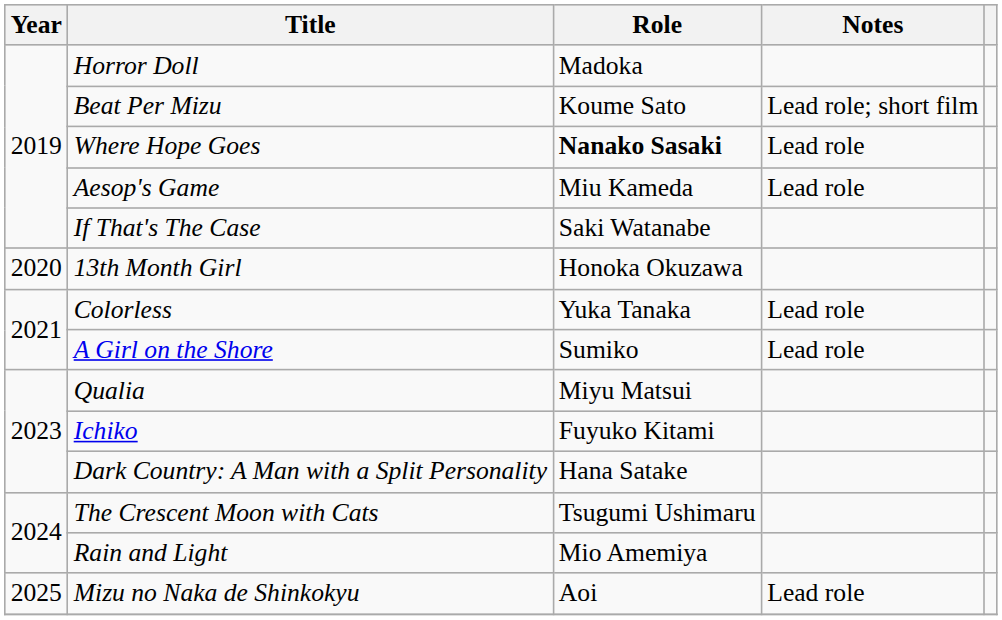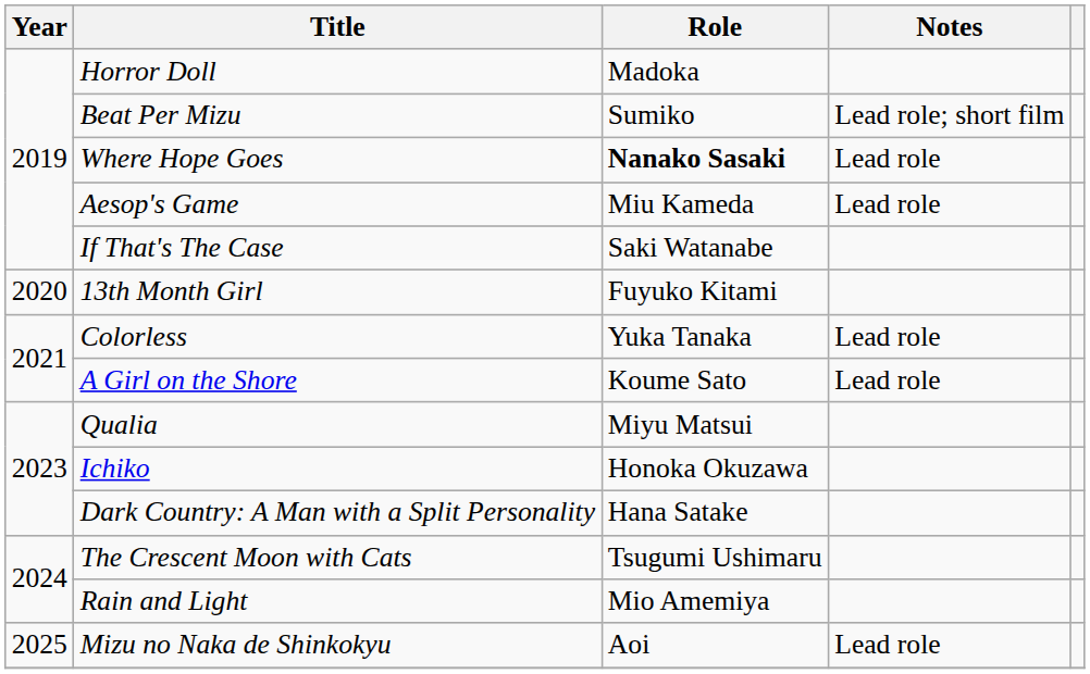 <table class="wikitable plainrowheaders sortable">
 <tr>
 <th>Year</th>
 <th>Title</th>
 <th>Role</th>
 <th class="unsortable">Notes</th>
 <th class="unsortable"></th>
 </tr>
 <tr>
 <td rowspan="5">2019</td>
 <td><em>Horror Doll</em></td>
 <td>Madoka</td>
 <td></td>
 <td></td>
 </tr>
 <tr>
 <td><em>Beat Per Mizu</em></td>
-<td>Koume Sato</td>
+<td>Sumiko</td>
 <td>Lead role; short film</td>
 <td></td>
 </tr>
 <tr>
 <td><em>Where Hope Goes</em></td>
 <td><strong>Nanako Sasaki</strong></td>
 <td>Lead role</td>
 <td></td>
 </tr>
 <tr>
 <td><em>Aesop's Game</em></td>
 <td>Miu Kameda</td>
 <td>Lead role</td>
 <td></td>
 </tr>
 <tr>
 <td><em>If That's The Case</em></td>
 <td>Saki Watanabe</td>
 <td></td>
 <td></td>
 </tr>
 <tr>
 <td>2020</td>
 <td><em>13th Month Girl</em></td>
-<td>Honoka Okuzawa</td>
+<td>Fuyuko Kitami</td>
 <td></td>
 <td></td>
 </tr>
 <tr>
 <td rowspan="2">2021</td>
 <td><em>Colorless</em></td>
 <td>Yuka Tanaka</td>
 <td>Lead role</td>
 <td></td>
 </tr>
 <tr>
 <td><em><a href='#'>A Girl on the Shore</a></em></td>
-<td>Sumiko</td>
+<td>Koume Sato</td>
 <td>Lead role</td>
 <td></td>
 </tr>
 <tr>
 <td rowspan="3">2023</td>
 <td><em>Qualia</em></td>
 <td>Miyu Matsui</td>
 <td></td>
 <td></td>
 </tr>
 <tr>
 <td><em><a href='#'>Ichiko</a></em></td>
-<td>Fuyuko Kitami</td>
+<td>Honoka Okuzawa</td>
 <td></td>
 <td></td>
 </tr>
 <tr>
 <td><em>Dark Country: A Man with a Split Personality</em></td>
 <td>Hana Satake</td>
 <td></td>
 <td></td>
 </tr>
 <tr>
 <td rowspan="2">2024</td>
 <td><em>The Crescent Moon with Cats </em></td>
 <td>Tsugumi Ushimaru</td>
 <td></td>
 <td></td>
 </tr>
 <tr>
 <td><em>Rain and Light</em></td>
 <td>Mio Amemiya</td>
 <td></td>
 <td></td>
 </tr>
 <tr>
 <td>2025</td>
 <td><em>Mizu no Naka de Shinkokyu</em></td>
 <td>Aoi</td>
 <td>Lead role</td>
 <td></td>
 </tr>
 <tr>
 </tr>
 </table>
